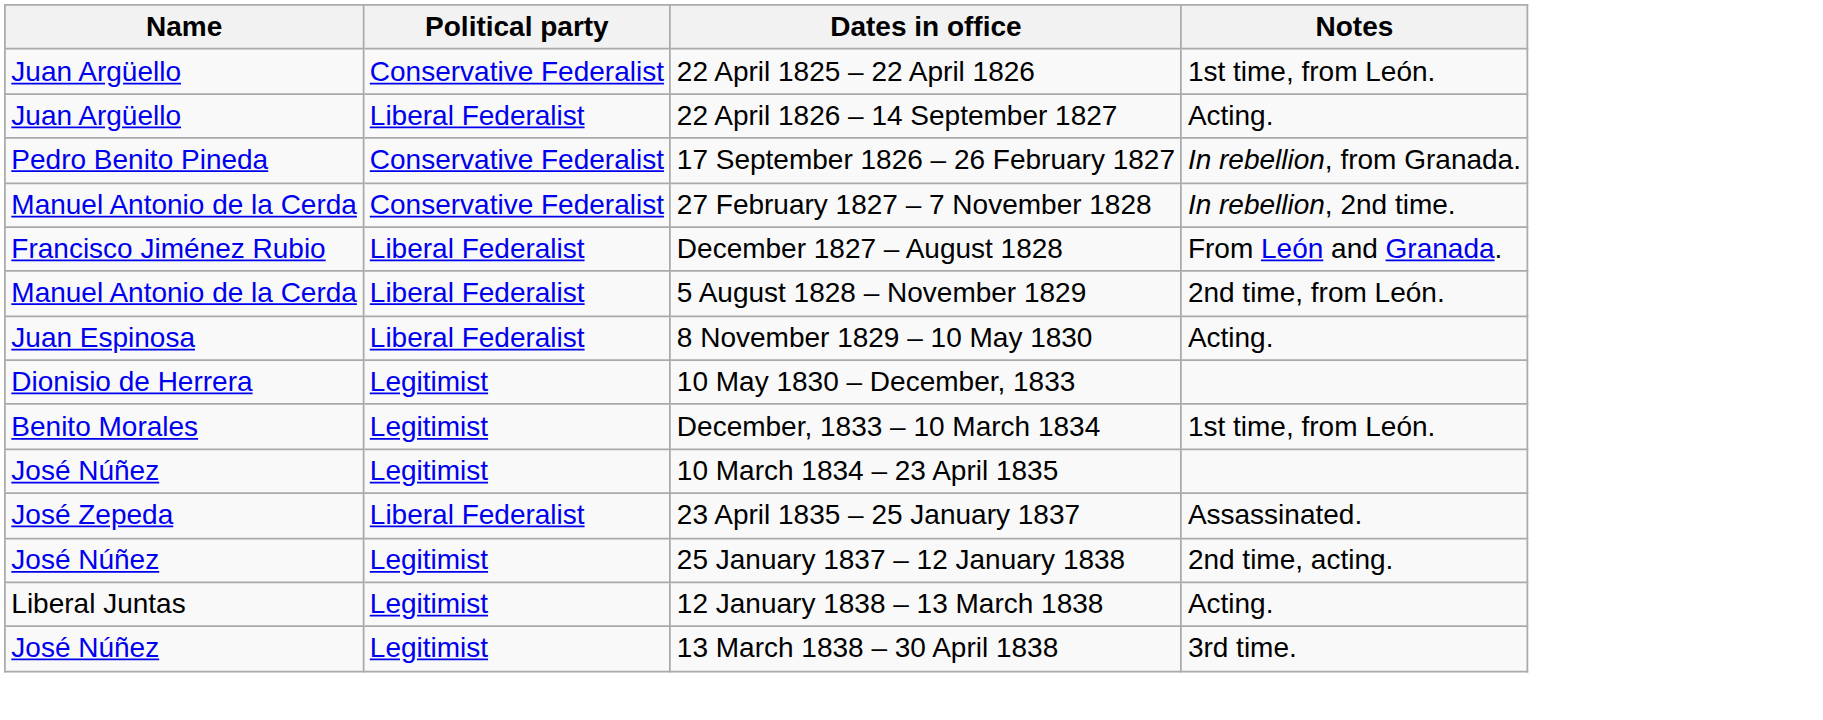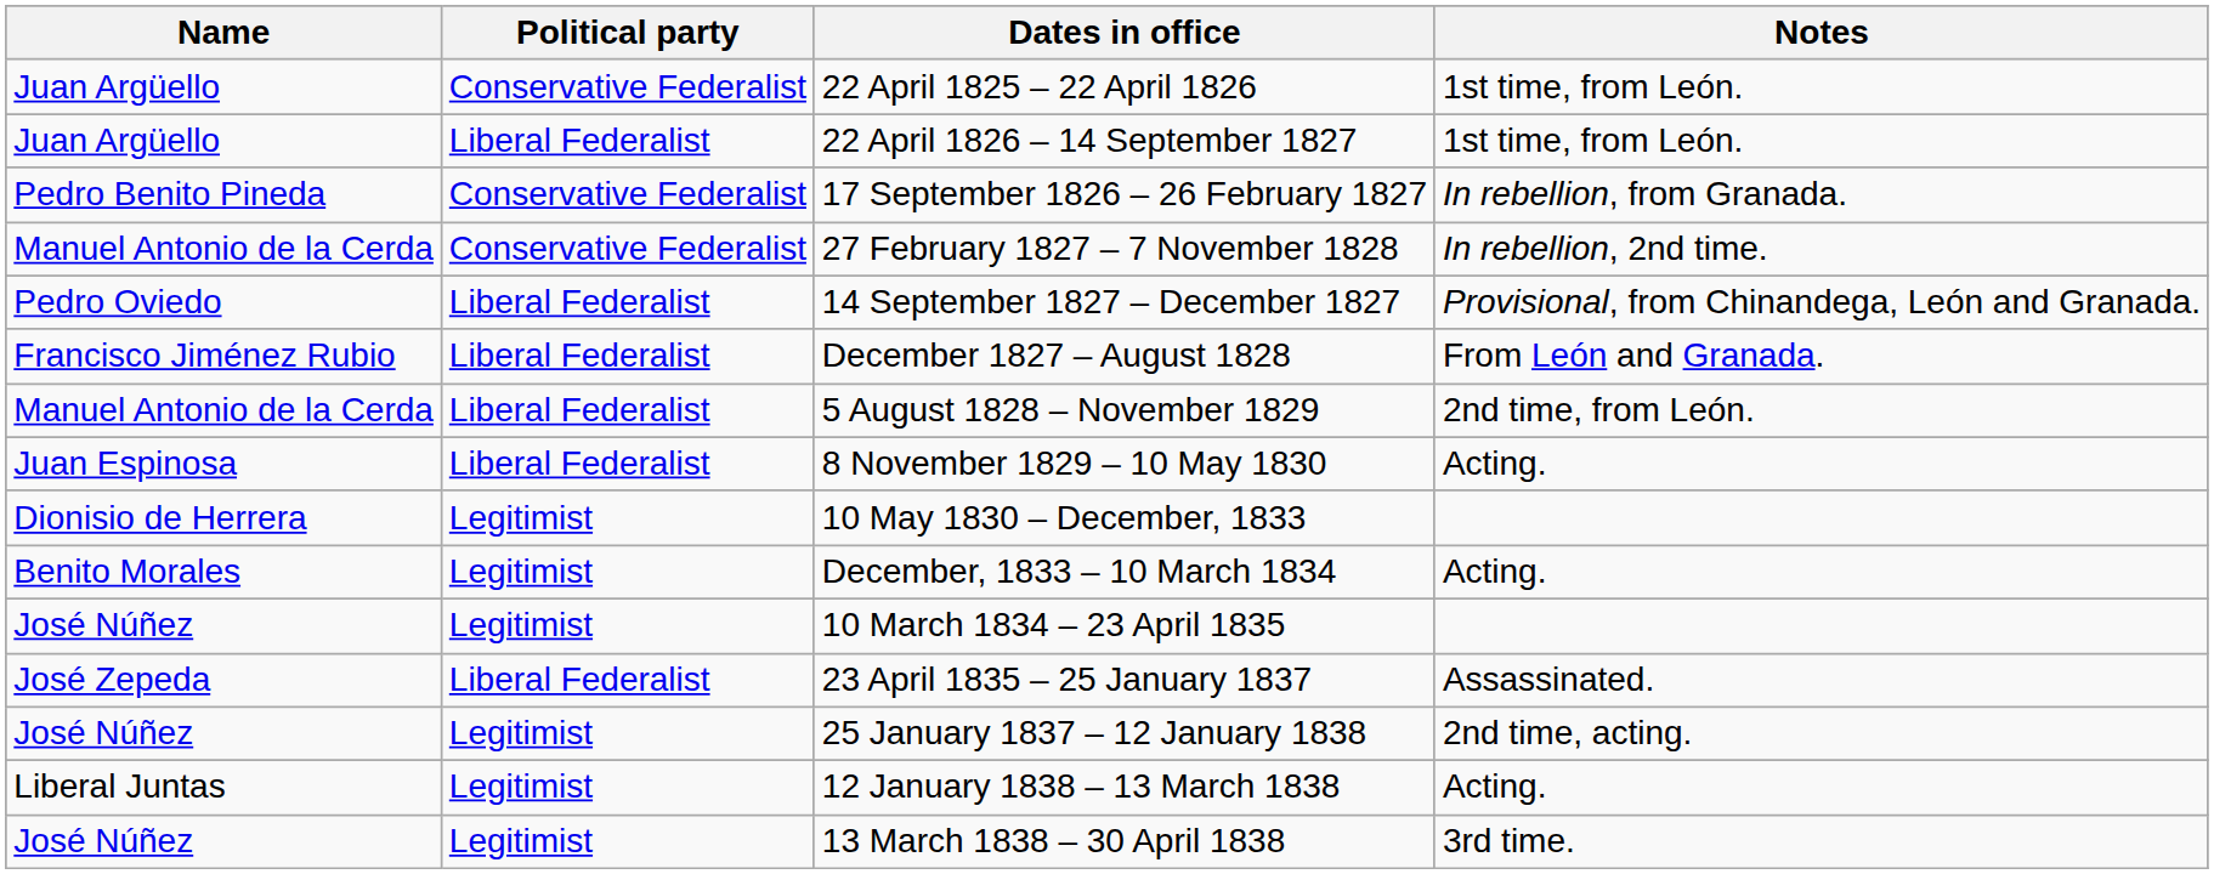 <table class="wikitable">
 <tr>
 <th>Name</th>
 <th>Political party</th>
 <th>Dates in office</th>
 <th>Notes</th>
 </tr>
 <tr>
 <td><a href='#'>Juan Argüello</a></td>
 <td><a href='#'>Conservative Federalist</a></td>
 <td>22 April 1825 – 22 April 1826</td>
 <td>1st time, from León.</td>
 </tr>
 <tr>
 <td><a href='#'>Juan Argüello</a></td>
 <td><a href='#'>Liberal Federalist</a></td>
 <td>22 April 1826 – 14 September 1827</td>
-<td>Acting.</td>
+<td>1st time, from León.</td>
 </tr>
 <tr>
 <td><a href='#'>Pedro Benito Pineda</a></td>
 <td><a href='#'>Conservative Federalist</a></td>
 <td>17 September 1826 – 26 February 1827</td>
 <td><em>In rebellion</em>, from Granada.</td>
 </tr>
 <tr>
 <td><a href='#'>Manuel Antonio de la Cerda</a></td>
 <td><a href='#'>Conservative Federalist</a></td>
 <td>27 February 1827 – 7 November 1828</td>
 <td><em>In rebellion</em>, 2nd time.</td>
+</tr>
+<tr>
+<td><a href='#'>Pedro Oviedo</a></td>
+<td><a href='#'>Liberal Federalist</a></td>
+<td>14 September 1827 – December 1827</td>
+<td><em>Provisional</em>, from Chinandega, León and Granada.</td>
 </tr>
 <tr>
 <td><a href='#'>Francisco Jiménez Rubio</a></td>
 <td><a href='#'>Liberal Federalist</a></td>
 <td>December 1827 – August 1828</td>
 <td>From <a href='#'>León</a> and <a href='#'>Granada</a>.</td>
 </tr>
 <tr>
 <td><a href='#'>Manuel Antonio de la Cerda</a></td>
 <td><a href='#'>Liberal Federalist</a></td>
 <td>5 August 1828 – November 1829</td>
 <td>2nd time, from León.</td>
 </tr>
 <tr>
 <td><a href='#'>Juan Espinosa</a></td>
 <td><a href='#'>Liberal Federalist</a></td>
 <td>8 November 1829 – 10 May 1830</td>
 <td>Acting.</td>
 </tr>
 <tr>
 <td><a href='#'>Dionisio de Herrera</a></td>
 <td><a href='#'>Legitimist</a></td>
 <td>10 May 1830 – December, 1833</td>
 <td></td>
 </tr>
 <tr>
 <td><a href='#'>Benito Morales</a></td>
 <td><a href='#'>Legitimist</a></td>
 <td>December, 1833 – 10 March 1834</td>
-<td>1st time, from León.</td>
+<td>Acting.</td>
 </tr>
 <tr>
 <td><a href='#'>José Núñez</a></td>
 <td><a href='#'>Legitimist</a></td>
 <td>10 March 1834 – 23 April 1835</td>
 <td></td>
 </tr>
 <tr>
 <td><a href='#'>José Zepeda</a></td>
 <td><a href='#'>Liberal Federalist</a></td>
 <td>23 April 1835 – 25 January 1837</td>
 <td>Assassinated.</td>
 </tr>
 <tr>
 <td><a href='#'>José Núñez</a></td>
 <td><a href='#'>Legitimist</a></td>
 <td>25 January 1837 – 12 January 1838</td>
 <td>2nd time, acting.</td>
 </tr>
 <tr>
 <td>Liberal Juntas</td>
 <td><a href='#'>Legitimist</a></td>
 <td>12 January 1838 – 13 March 1838</td>
 <td>Acting.</td>
 </tr>
 <tr>
 <td><a href='#'>José Núñez</a></td>
 <td><a href='#'>Legitimist</a></td>
 <td>13 March 1838 – 30 April 1838</td>
 <td>3rd time.</td>
 </tr>
 </table>
